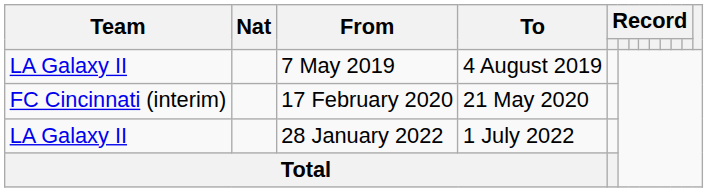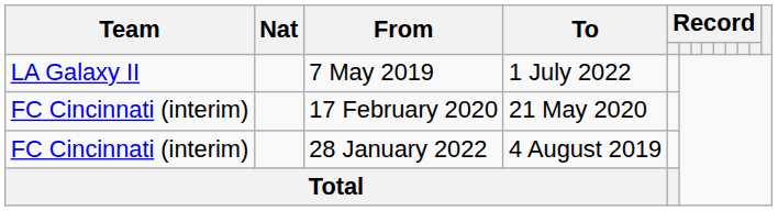 <table class="wikitable" style="text-align: center">
 <tr>
 <th rowspan="2">Team</th>
 <th rowspan="2">Nat</th>
 <th rowspan="2">From</th>
 <th rowspan="2">To</th>
 <th colspan="8">Record</th>
 <th rowspan=2></th>
 </tr>
 <tr>
 <th></th>
 <th></th>
 <th></th>
 <th></th>
 <th></th>
 <th></th>
 <th></th>
 <th></th>
 </tr>
 <tr>
 <td align=left><a href='#'>LA Galaxy II</a></td>
 <td></td>
 <td align=left>7 May 2019</td>
-<td align=left>4 August 2019<br></td>
+<td align=left>1 July 2022<br></td>
 <td></td>
 </tr>
 <tr>
 <td align=left><a href='#'>FC Cincinnati</a> (interim)</td>
 <td></td>
 <td align=left>17 February 2020</td>
 <td align=left>21 May 2020<br></td>
 <td></td>
 </tr>
 <tr>
-<td align=left><a href='#'>LA Galaxy II</a></td>
+<td align=left><a href='#'>FC Cincinnati</a> (interim)</td>
 <td></td>
 <td align=left>28 January 2022</td>
-<td align=left>1 July 2022<br></td>
+<td align=left>4 August 2019<br></td>
 <td></td>
 </tr>
 <tr>
 <th colspan="4">Total<br></th>
 <th></th>
 </tr>
 </table>
